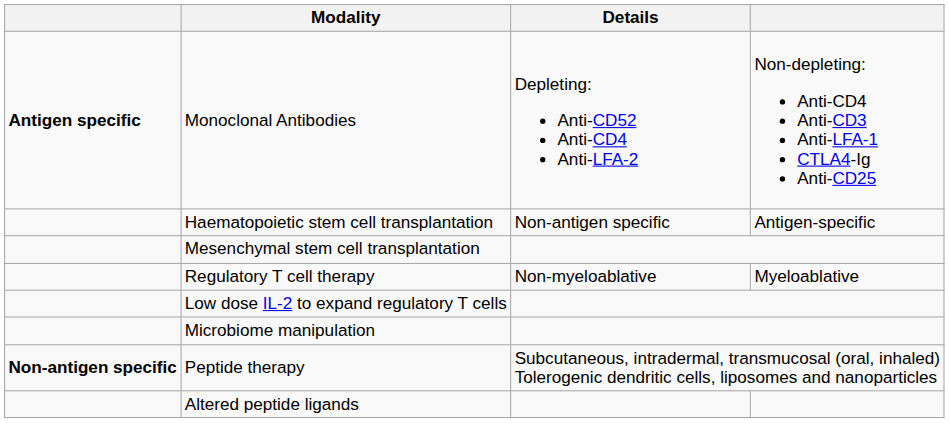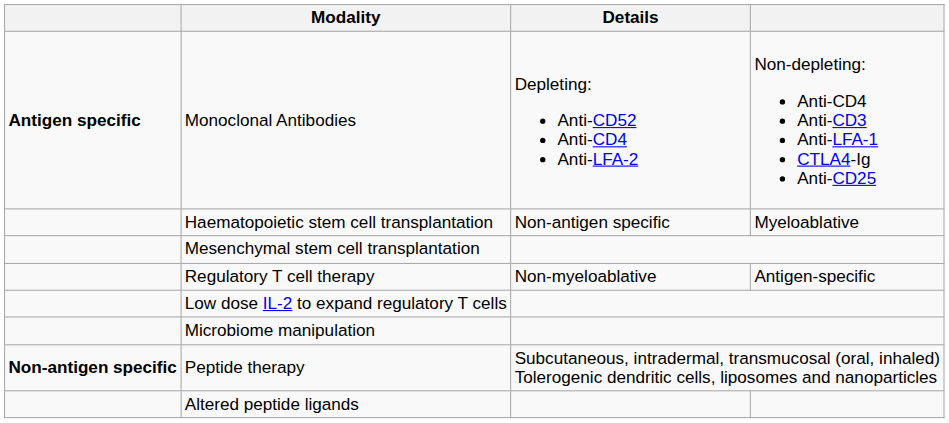 <table class="wikitable">
 <tr>
 <th></th>
 <th><strong>Modality</strong></th>
 <th><strong>Details</strong></th>
 <th></th>
 </tr>
 <tr>
 <td><strong>Antigen specific</strong></td>
 <td>Monoclonal Antibodies</td>
 <td><br>Depleting:<ul><li>Anti-<a href='#'>CD52</a></li><li>Anti-<a href='#'>CD4</a></li><li>Anti-<a href='#'>LFA-2</a></li></ul></td>
 <td><br>Non-depleting:<ul><li>Anti-CD4</li><li>Anti-<a href='#'>CD3</a></li><li>Anti-<a href='#'>LFA-1</a></li><li><a href='#'>CTLA4</a>-Ig</li><li>Anti-<a href='#'>CD25</a></li></ul></td>
 </tr>
 <tr>
 <td></td>
 <td>Haematopoietic stem cell transplantation</td>
 <td>Non-antigen specific</td>
-<td>Antigen-specific</td>
+<td>Myeloablative</td>
 </tr>
 <tr>
 <td></td>
 <td>Mesenchymal stem cell transplantation</td>
 <td colspan="2"></td>
 </tr>
 <tr>
 <td></td>
 <td>Regulatory T cell therapy</td>
 <td>Non-myeloablative</td>
-<td>Myeloablative</td>
+<td>Antigen-specific</td>
 </tr>
 <tr>
 <td></td>
 <td>Low dose <a href='#'>IL-2</a> to expand regulatory T cells</td>
 <td colspan="2"></td>
 </tr>
 <tr>
 <td></td>
 <td>Microbiome manipulation</td>
 <td colspan="2"></td>
 </tr>
 <tr>
 <td><strong>Non-antigen specific</strong></td>
 <td>Peptide therapy</td>
 <td colspan="2">Subcutaneous, intradermal, transmucosal (oral, inhaled)<br>Tolerogenic dendritic cells, liposomes and nanoparticles</td>
 </tr>
 <tr>
 <td></td>
 <td>Altered peptide ligands</td>
 <td></td>
 <td></td>
 </tr>
 </table>
